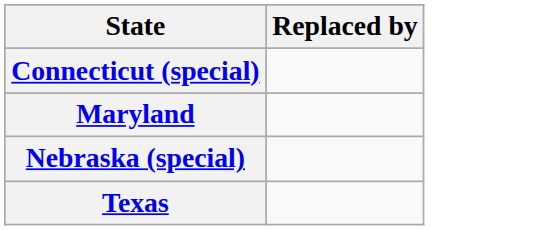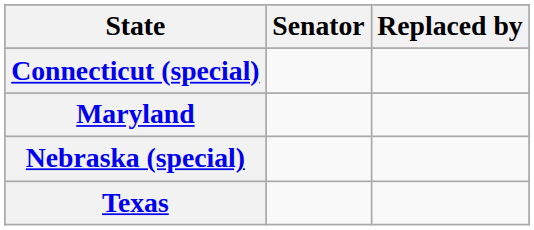 <table class="wikitable sortable plainrowheaders">
 <tr>
 <th scope="col">State</th>
+<th scope="col">Senator</th>
 <th scope="col">Replaced by</th>
 </tr>
 <tr>
 <th><a href='#'>Connecticut (special)</a></th>
 <td></td>
+<td></td>
 </tr>
 <tr>
 <th><a href='#'>Maryland</a></th>
+<td></td>
 <td></td>
 </tr>
 <tr>
 <th><a href='#'>Nebraska (special)</a></th>
 <td></td>
+<td></td>
 </tr>
 <tr>
 <th><a href='#'>Texas</a></th>
 <td></td>
+<td></td>
 </tr>
 </table>
